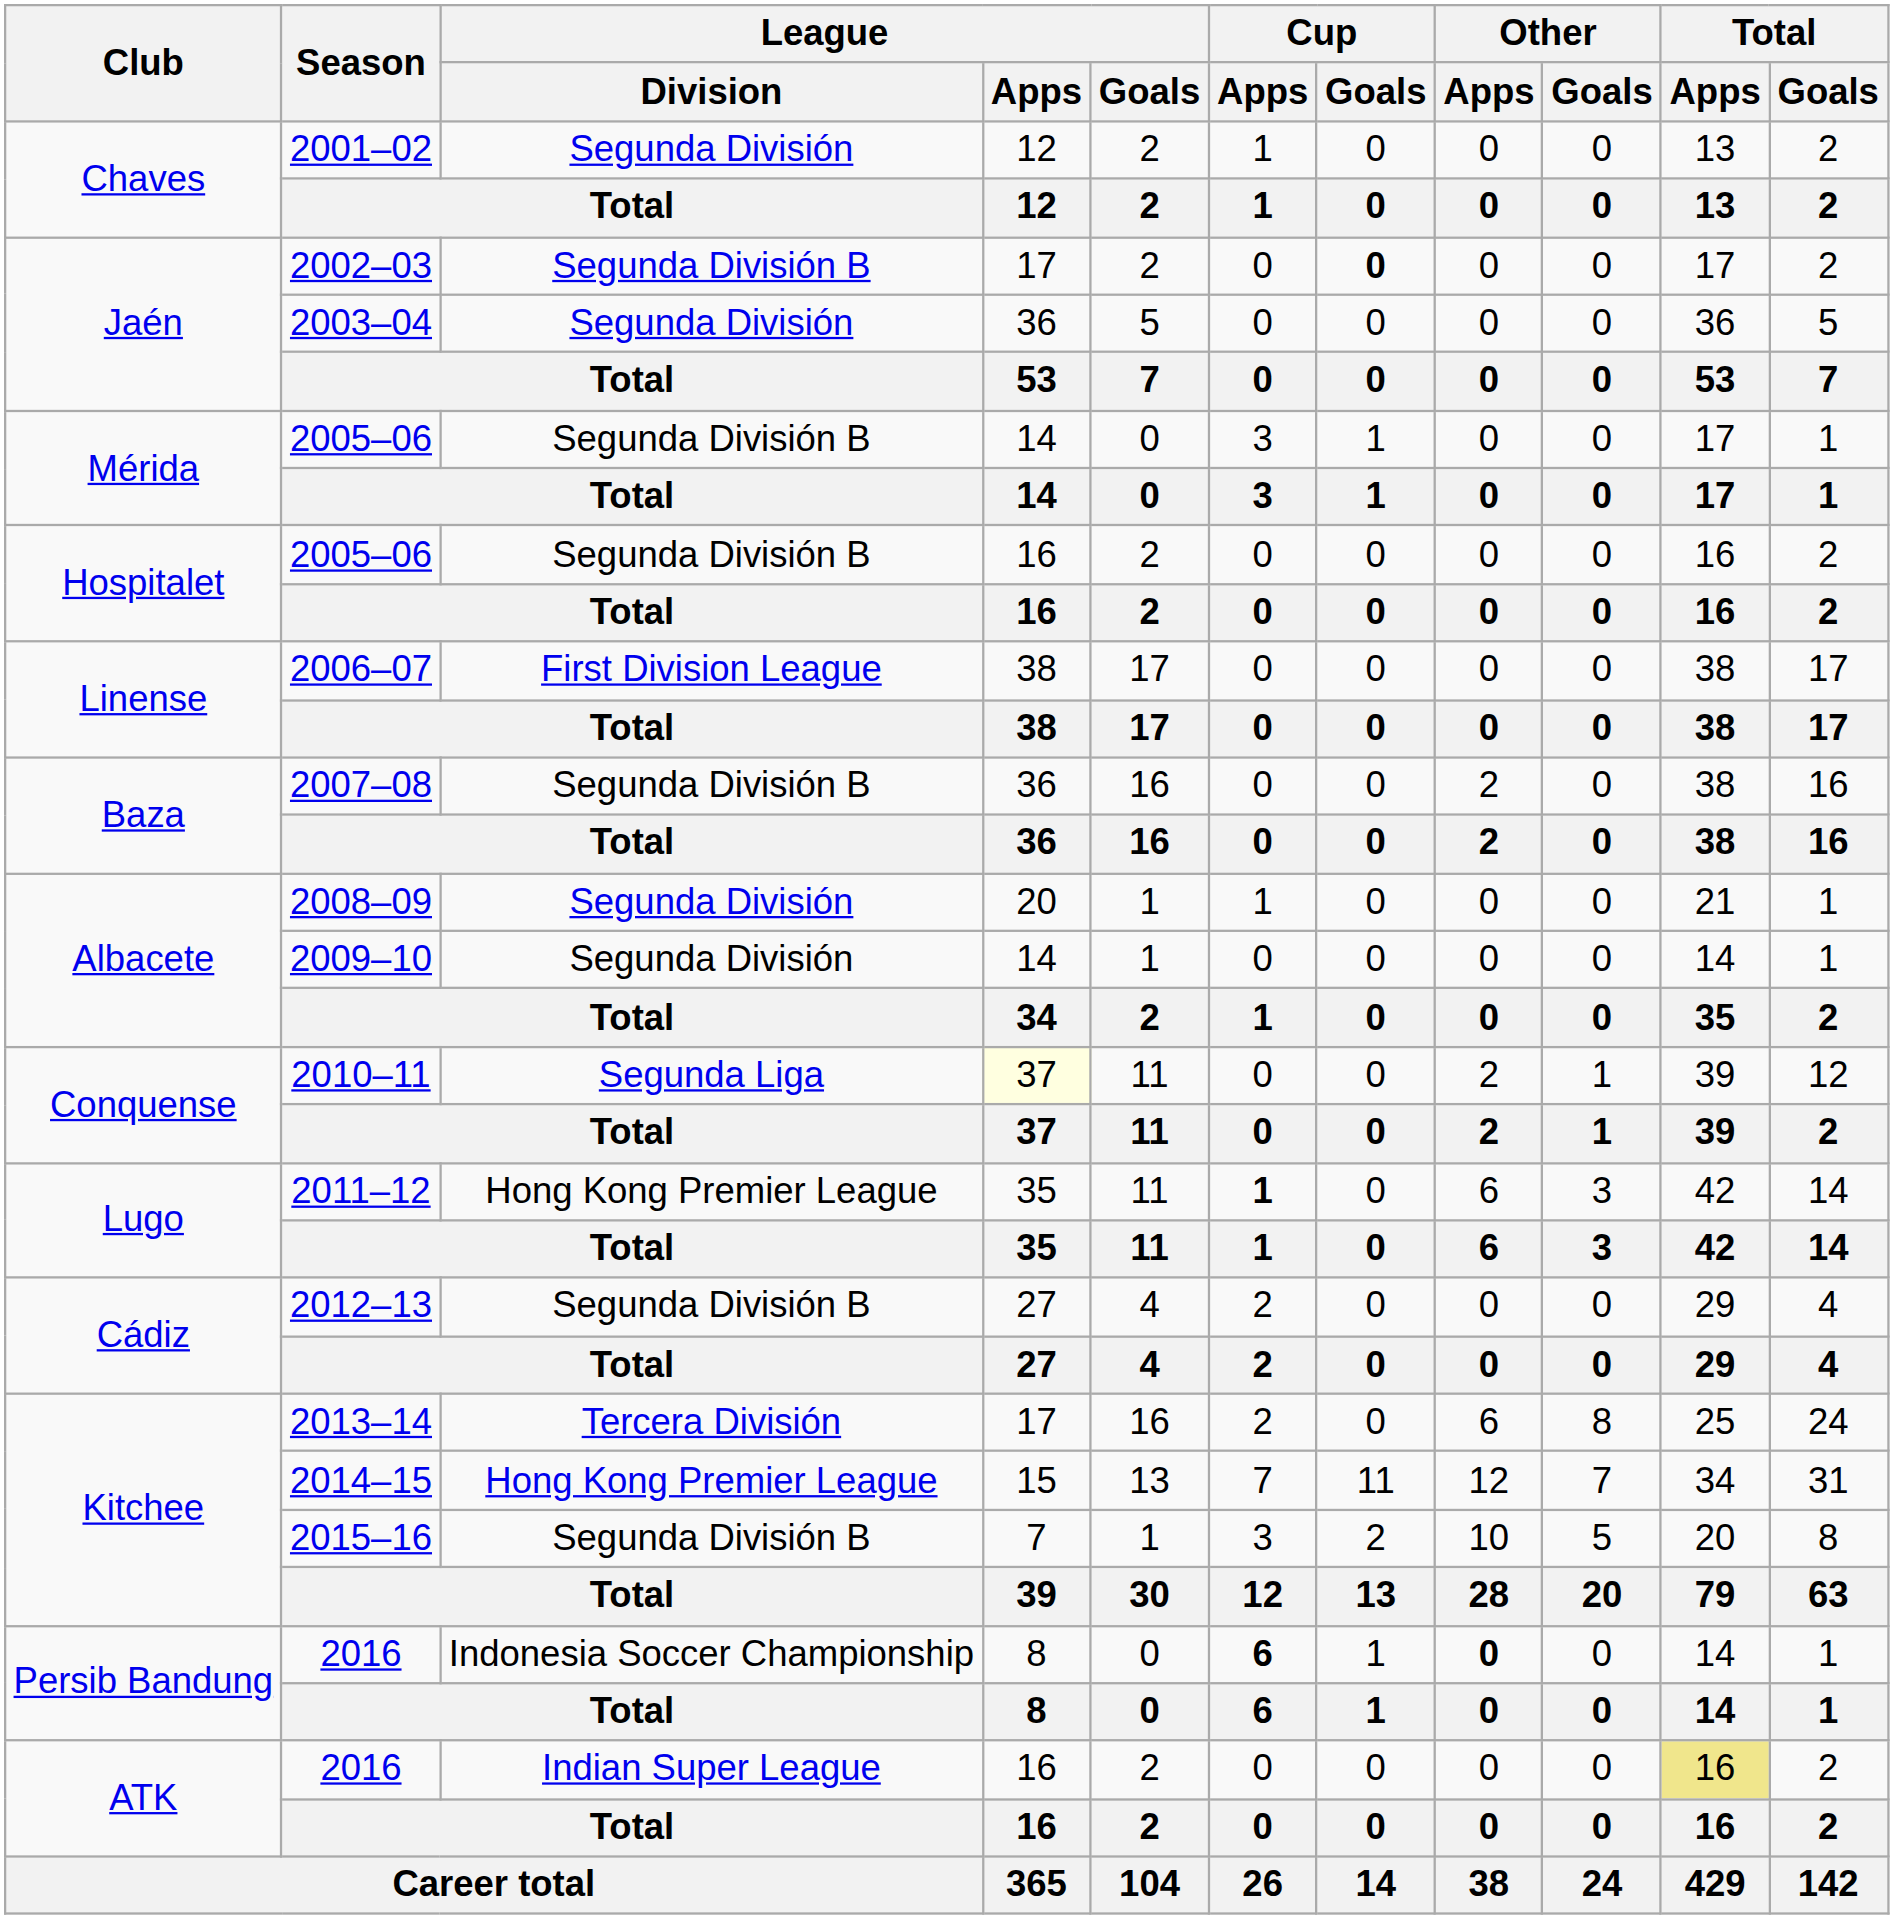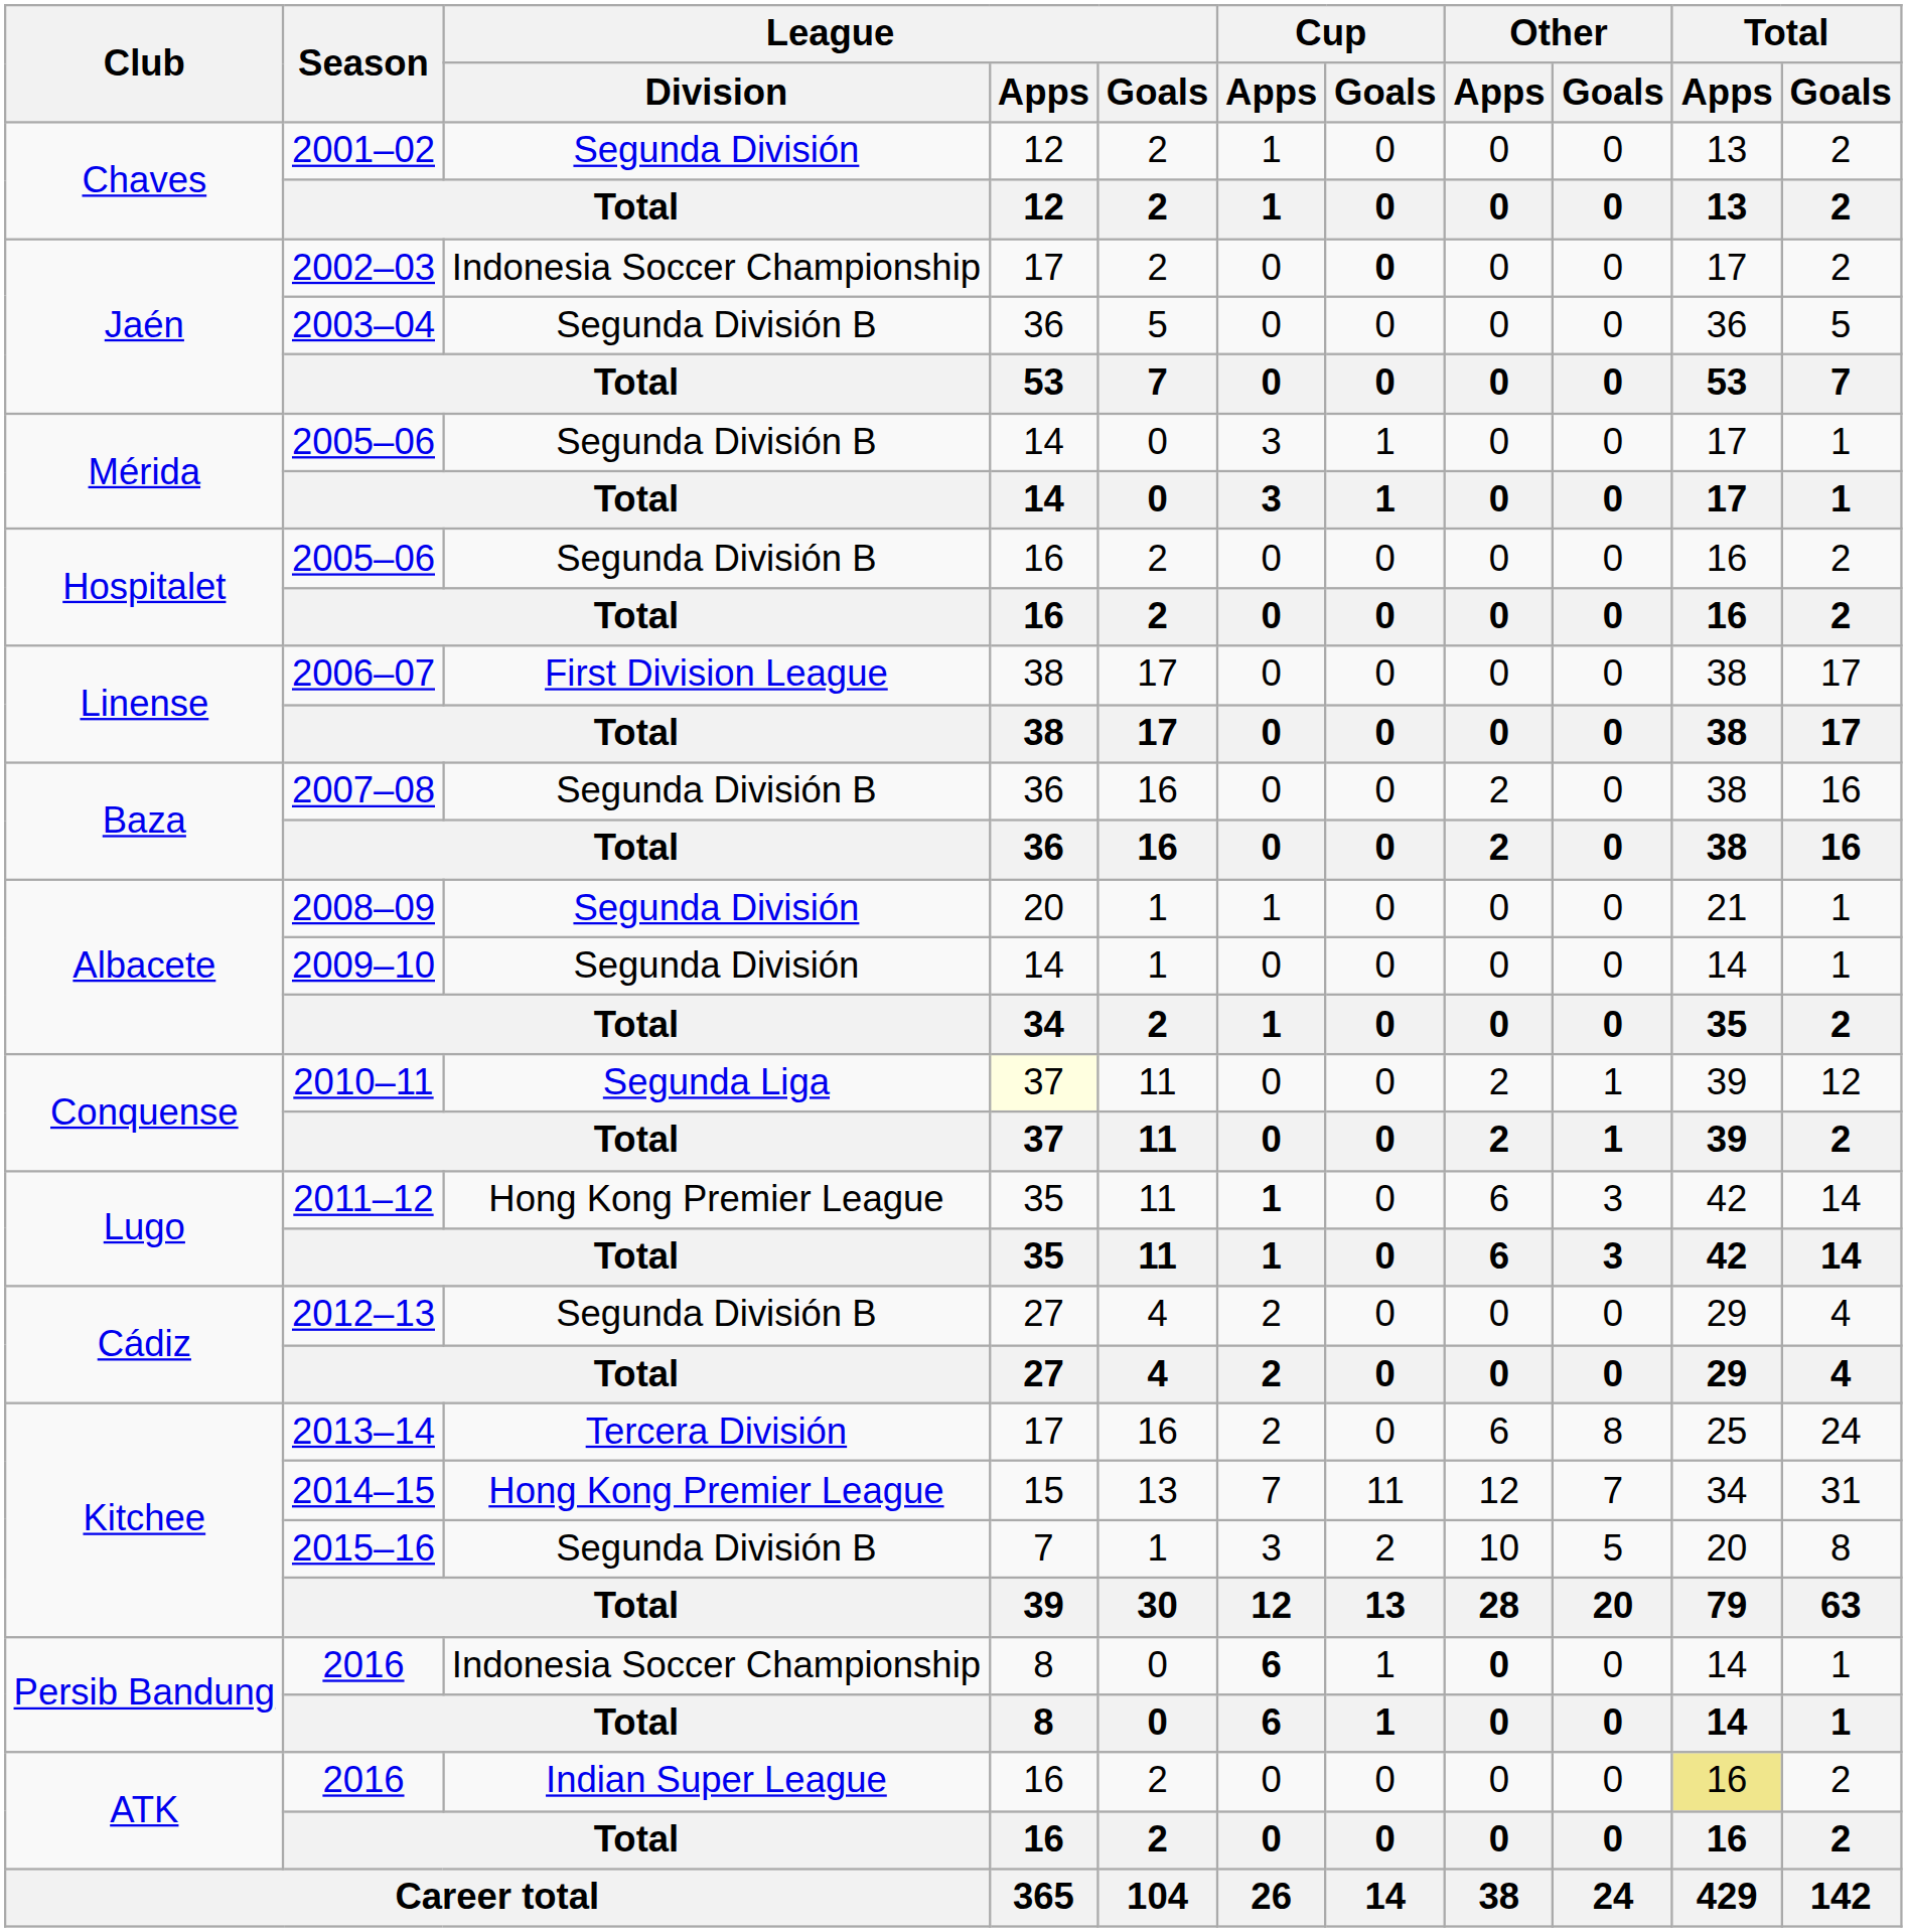 <table class="wikitable" style="text-align: center;">
 <tr>
 <th rowspan="2">Club</th>
 <th rowspan="2">Season</th>
 <th colspan="3">League</th>
 <th colspan="2">Cup</th>
 <th colspan="2">Other</th>
 <th colspan="2">Total</th>
 </tr>
 <tr>
 <th>Division</th>
 <th>Apps</th>
 <th>Goals</th>
 <th>Apps</th>
 <th>Goals</th>
 <th>Apps</th>
 <th>Goals</th>
 <th>Apps</th>
 <th>Goals</th>
 </tr>
 <tr>
 <td rowspan="2"><a href='#'>Chaves</a></td>
 <td><a href='#'>2001–02</a></td>
 <td><a href='#'>Segunda División</a></td>
 <td>12</td>
 <td>2</td>
 <td>1</td>
 <td>0</td>
 <td>0</td>
 <td>0</td>
 <td>13</td>
 <td>2</td>
 </tr>
 <tr>
 <th colspan="2">Total</th>
 <th>12</th>
 <th>2</th>
 <th>1</th>
 <th>0</th>
 <th>0</th>
 <th>0</th>
 <th>13</th>
 <th>2</th>
 </tr>
 <tr>
 <td rowspan="3"><a href='#'>Jaén</a></td>
 <td><a href='#'>2002–03</a></td>
-<td><a href='#'>Segunda División B</a></td>
+<td>Indonesia Soccer Championship</td>
 <td>17</td>
 <td>2</td>
 <td>0</td>
 <td><strong>0</strong></td>
 <td>0</td>
 <td>0</td>
 <td>17</td>
 <td>2</td>
 </tr>
 <tr>
 <td><a href='#'>2003–04</a></td>
-<td><a href='#'>Segunda División</a></td>
+<td>Segunda División B</td>
 <td>36</td>
 <td>5</td>
 <td>0</td>
 <td>0</td>
 <td>0</td>
 <td>0</td>
 <td>36</td>
 <td>5</td>
 </tr>
 <tr>
 <th colspan="2">Total</th>
 <th>53</th>
 <th>7</th>
 <th>0</th>
 <th>0</th>
 <th>0</th>
 <th>0</th>
 <th>53</th>
 <th>7</th>
 </tr>
 <tr>
 <td rowspan="2"><a href='#'>Mérida</a></td>
 <td><a href='#'>2005–06</a></td>
 <td>Segunda División B</td>
 <td>14</td>
 <td>0</td>
 <td>3</td>
 <td>1</td>
 <td>0</td>
 <td>0</td>
 <td>17</td>
 <td>1</td>
 </tr>
 <tr>
 <th colspan="2">Total</th>
 <th>14</th>
 <th>0</th>
 <th>3</th>
 <th>1</th>
 <th>0</th>
 <th>0</th>
 <th>17</th>
 <th>1</th>
 </tr>
 <tr>
 <td rowspan="2"><a href='#'>Hospitalet</a></td>
 <td><a href='#'>2005–06</a></td>
 <td>Segunda División B</td>
 <td>16</td>
 <td>2</td>
 <td>0</td>
 <td>0</td>
 <td>0</td>
 <td>0</td>
 <td>16</td>
 <td>2</td>
 </tr>
 <tr>
 <th colspan="2">Total</th>
 <th>16</th>
 <th>2</th>
 <th>0</th>
 <th>0</th>
 <th>0</th>
 <th>0</th>
 <th>16</th>
 <th>2</th>
 </tr>
 <tr>
 <td rowspan="2"><a href='#'>Linense</a></td>
 <td><a href='#'>2006–07</a></td>
 <td><a href='#'>First Division League</a></td>
 <td>38</td>
 <td>17</td>
 <td>0</td>
 <td>0</td>
 <td>0</td>
 <td>0</td>
 <td>38</td>
 <td>17</td>
 </tr>
 <tr>
 <th colspan="2">Total</th>
 <th>38</th>
 <th>17</th>
 <th>0</th>
 <th>0</th>
 <th>0</th>
 <th>0</th>
 <th>38</th>
 <th>17</th>
 </tr>
 <tr>
 <td rowspan="2"><a href='#'>Baza</a></td>
 <td><a href='#'>2007–08</a></td>
 <td>Segunda División B</td>
 <td>36</td>
 <td>16</td>
 <td>0</td>
 <td>0</td>
 <td>2</td>
 <td>0</td>
 <td>38</td>
 <td>16</td>
 </tr>
 <tr>
 <th colspan="2">Total</th>
 <th>36</th>
 <th>16</th>
 <th>0</th>
 <th>0</th>
 <th>2</th>
 <th>0</th>
 <th>38</th>
 <th>16</th>
 </tr>
 <tr>
 <td rowspan="3"><a href='#'>Albacete</a></td>
 <td><a href='#'>2008–09</a></td>
 <td><a href='#'>Segunda División</a></td>
 <td>20</td>
 <td>1</td>
 <td>1</td>
 <td>0</td>
 <td>0</td>
 <td>0</td>
 <td>21</td>
 <td>1</td>
 </tr>
 <tr>
 <td><a href='#'>2009–10</a></td>
 <td>Segunda División</td>
 <td>14</td>
 <td>1</td>
 <td>0</td>
 <td>0</td>
 <td>0</td>
 <td>0</td>
 <td>14</td>
 <td>1</td>
 </tr>
 <tr>
 <th colspan="2">Total</th>
 <th>34</th>
 <th>2</th>
 <th>1</th>
 <th>0</th>
 <th>0</th>
 <th>0</th>
 <th>35</th>
 <th>2</th>
 </tr>
 <tr>
 <td rowspan="2"><a href='#'>Conquense</a></td>
 <td><a href='#'>2010–11</a></td>
 <td><a href='#'>Segunda Liga</a></td>
 <td style="background: lightyellow;">37</td>
 <td>11</td>
 <td>0</td>
 <td>0</td>
 <td>2</td>
 <td>1</td>
 <td>39</td>
 <td>12</td>
 </tr>
 <tr>
 <th colspan="2">Total</th>
 <th>37</th>
 <th>11</th>
 <th>0</th>
 <th>0</th>
 <th>2</th>
 <th>1</th>
 <th>39</th>
 <th>2</th>
 </tr>
 <tr>
 <td rowspan="2"><a href='#'>Lugo</a></td>
 <td><a href='#'>2011–12</a></td>
 <td>Hong Kong Premier League</td>
 <td>35</td>
 <td>11</td>
 <td><strong>1</strong></td>
 <td>0</td>
 <td>6</td>
 <td>3</td>
 <td>42</td>
 <td>14</td>
 </tr>
 <tr>
 <th colspan="2">Total</th>
 <th>35</th>
 <th>11</th>
 <th>1</th>
 <th>0</th>
 <th>6</th>
 <th>3</th>
 <th>42</th>
 <th>14</th>
 </tr>
 <tr>
 <td rowspan="2"><a href='#'>Cádiz</a></td>
 <td><a href='#'>2012–13</a></td>
 <td>Segunda División B</td>
 <td>27</td>
 <td>4</td>
 <td>2</td>
 <td>0</td>
 <td>0</td>
 <td>0</td>
 <td>29</td>
 <td>4</td>
 </tr>
 <tr>
 <th colspan="2">Total</th>
 <th>27</th>
 <th>4</th>
 <th>2</th>
 <th>0</th>
 <th>0</th>
 <th>0</th>
 <th>29</th>
 <th>4</th>
 </tr>
 <tr>
 <td rowspan="4"><a href='#'>Kitchee</a></td>
 <td><a href='#'>2013–14</a></td>
 <td><a href='#'>Tercera División</a></td>
 <td>17</td>
 <td>16</td>
 <td>2</td>
 <td>0</td>
 <td>6</td>
 <td>8</td>
 <td>25</td>
 <td>24</td>
 </tr>
 <tr>
 <td><a href='#'>2014–15</a></td>
 <td><a href='#'>Hong Kong Premier League</a></td>
 <td>15</td>
 <td>13</td>
 <td>7</td>
 <td>11</td>
 <td>12</td>
 <td>7</td>
 <td>34</td>
 <td>31</td>
 </tr>
 <tr>
 <td><a href='#'>2015–16</a></td>
 <td>Segunda División B</td>
 <td>7</td>
 <td>1</td>
 <td>3</td>
 <td>2</td>
 <td>10</td>
 <td>5</td>
 <td>20</td>
 <td>8</td>
 </tr>
 <tr>
 <th colspan="2">Total</th>
 <th>39</th>
 <th>30</th>
 <th>12</th>
 <th>13</th>
 <th>28</th>
 <th>20</th>
 <th>79</th>
 <th>63</th>
 </tr>
 <tr>
 <td rowspan="2"><a href='#'>Persib Bandung</a></td>
 <td><a href='#'>2016</a></td>
 <td>Indonesia Soccer Championship</td>
 <td>8</td>
 <td>0</td>
 <td><strong>6</strong></td>
 <td>1</td>
 <td><strong>0</strong></td>
 <td>0</td>
 <td>14</td>
 <td>1</td>
 </tr>
 <tr>
 <th colspan="2">Total</th>
 <th>8</th>
 <th>0</th>
 <th>6</th>
 <th>1</th>
 <th>0</th>
 <th>0</th>
 <th>14</th>
 <th>1</th>
 </tr>
 <tr>
 <td rowspan="2"><a href='#'>ATK</a></td>
 <td><a href='#'>2016</a></td>
 <td><a href='#'>Indian Super League</a></td>
 <td>16</td>
 <td>2</td>
 <td>0</td>
 <td>0</td>
 <td>0</td>
 <td>0</td>
 <td style="background: khaki;">16</td>
 <td>2</td>
 </tr>
 <tr>
 <th colspan="2">Total</th>
 <th>16</th>
 <th>2</th>
 <th>0</th>
 <th>0</th>
 <th>0</th>
 <th>0</th>
 <th>16</th>
 <th>2</th>
 </tr>
 <tr>
 <th colspan="3">Career total</th>
 <th>365</th>
 <th>104</th>
 <th>26</th>
 <th>14</th>
 <th>38</th>
 <th>24</th>
 <th>429</th>
 <th>142</th>
 </tr>
 </table>
